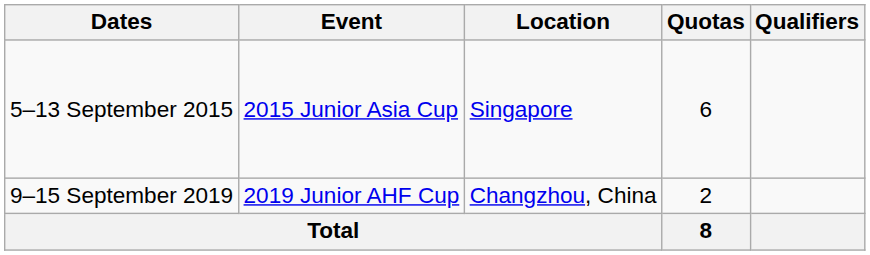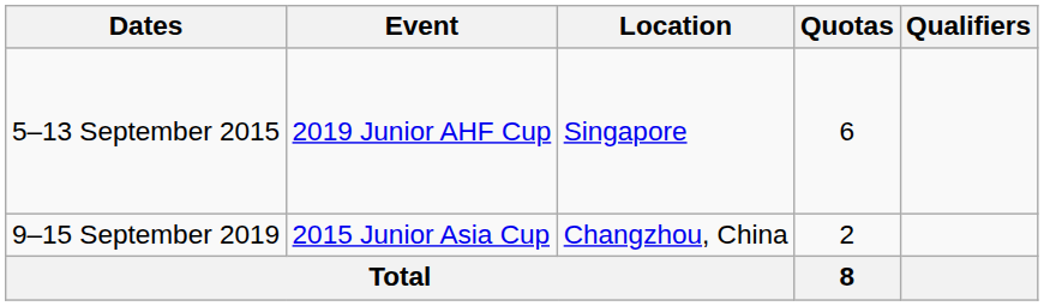 <table class="wikitable">
 <tr>
 <th>Dates</th>
 <th>Event</th>
 <th>Location</th>
 <th>Quotas</th>
 <th>Qualifiers</th>
 </tr>
 <tr>
 <td>5–13 September 2015</td>
-<td><a href='#'>2015 Junior Asia Cup</a></td>
+<td><a href='#'>2019 Junior AHF Cup</a></td>
 <td><a href='#'>Singapore</a></td>
 <td align=center>6</td>
 <td><br><br><br><br><br></td>
 </tr>
 <tr>
 <td>9–15 September 2019</td>
-<td><a href='#'>2019 Junior AHF Cup</a></td>
+<td><a href='#'>2015 Junior Asia Cup</a></td>
 <td><a href='#'>Changzhou</a>, China</td>
 <td align=center>2</td>
 <td><br></td>
 </tr>
 <tr>
 <th colspan=3>Total</th>
 <th>8</th>
 <th></th>
 </tr>
 </table>
